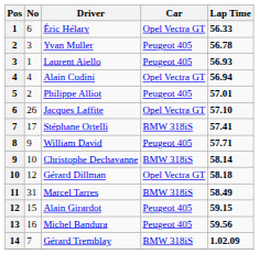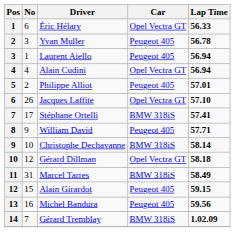 <table class="wikitable" style="font-size: 85%;">
 <tr>
 <th>Pos</th>
 <th>No</th>
 <th>Driver</th>
 <th>Car</th>
 <th>Lap Time</th>
 </tr>
 <tr>
 <th>1</th>
 <td>6</td>
 <td> <a href='#'>Éric Hélary</a></td>
 <td><a href='#'> Opel Vectra GT</a></td>
 <td><strong>56.33</strong></td>
 </tr>
 <tr>
 <th>2</th>
 <td>3</td>
 <td> <a href='#'>Yvan Muller</a></td>
 <td><a href='#'>Peugeot 405</a></td>
 <td><strong>56.78</strong></td>
 </tr>
 <tr>
 <th>3</th>
 <td>1</td>
 <td> <a href='#'>Laurent Aiello</a></td>
 <td><a href='#'>Peugeot 405</a></td>
-<td><strong>56.93</strong></td>
+<td><strong>56.94</strong></td>
 </tr>
 <tr>
 <th>4</th>
 <td>4</td>
 <td> <a href='#'>Alain Cudini</a></td>
 <td><a href='#'> Opel Vectra GT</a></td>
 <td><strong>56.94</strong></td>
 </tr>
 <tr>
 <th>5</th>
 <td>2</td>
 <td> <a href='#'>Philippe Alliot</a></td>
 <td><a href='#'>Peugeot 405</a></td>
 <td><strong>57.01</strong></td>
 </tr>
 <tr>
 <th>6</th>
 <td>26</td>
 <td> <a href='#'>Jacques Laffite</a></td>
 <td><a href='#'> Opel Vectra GT</a></td>
 <td><strong>57.10</strong></td>
 </tr>
 <tr>
 <th>7</th>
 <td>17</td>
 <td> <a href='#'>Stéphane Ortelli</a></td>
 <td><a href='#'>BMW 318iS</a></td>
 <td><strong>57.41</strong></td>
 </tr>
 <tr>
 <th>8</th>
 <td>9</td>
 <td> <a href='#'>William David</a></td>
 <td><a href='#'>Peugeot 405</a></td>
 <td><strong>57.71</strong></td>
 </tr>
 <tr>
 <th>9</th>
 <td>10</td>
 <td> <a href='#'>Christophe Dechavanne</a></td>
 <td><a href='#'>BMW 318iS</a></td>
 <td><strong>58.14</strong></td>
 </tr>
 <tr>
 <th>10</th>
 <td>12</td>
 <td> <a href='#'>Gérard Dillman</a></td>
 <td><a href='#'> Opel Vectra GT</a></td>
 <td><strong>58.18</strong></td>
 </tr>
 <tr>
 <th>11</th>
 <td>31</td>
 <td> <a href='#'>Marcel Tarres</a></td>
 <td><a href='#'>BMW 318iS</a></td>
 <td><strong>58.49</strong></td>
 </tr>
 <tr>
 <th>12</th>
 <td>15</td>
 <td> <a href='#'>Alain Girardot</a></td>
 <td><a href='#'>Peugeot 405</a></td>
 <td><strong>59.15</strong></td>
 </tr>
 <tr>
 <th>13</th>
 <td>16</td>
 <td> <a href='#'>Michel Bandura</a></td>
 <td><a href='#'>Peugeot 405</a></td>
 <td><strong>59.56</strong></td>
 </tr>
 <tr>
 <th>14</th>
 <td>7</td>
 <td> <a href='#'>Gérard Tremblay</a></td>
 <td><a href='#'>BMW 318iS</a></td>
 <td><strong>1.02.09</strong></td>
 </tr>
 <tr>
 </tr>
 </table>
